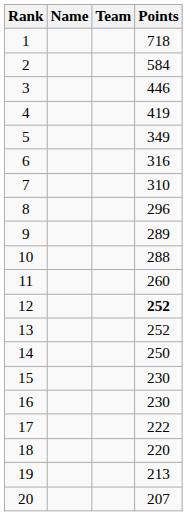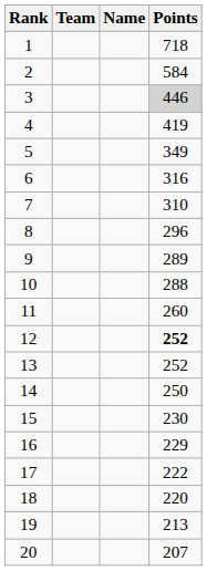 <table class="wikitable">
 <tr style="background:#ccf;">
 <th>Rank</th>
+<th>Team</th>
 <th>Name</th>
-<th>Team</th>
 <th>Points</th>
 </tr>
 <tr>
 <td align=center>1</td>
 <td></td>
 <td></td>
 <td align=center>718</td>
 </tr>
 <tr>
 <td align=center>2</td>
 <td></td>
 <td></td>
 <td align=center>584</td>
 </tr>
 <tr>
 <td align=center>3</td>
 <td></td>
 <td></td>
-<td align=center>446</td>
+<td align=center style="background: lightgrey;">446</td>
 </tr>
 <tr>
 <td align=center>4</td>
 <td></td>
 <td></td>
 <td align=center>419</td>
 </tr>
 <tr>
 <td align=center>5</td>
 <td></td>
 <td></td>
 <td align=center>349</td>
 </tr>
 <tr>
 <td align=center>6</td>
 <td></td>
 <td></td>
 <td align=center>316</td>
 </tr>
 <tr>
 <td align=center>7</td>
 <td></td>
 <td></td>
 <td align=center>310</td>
 </tr>
 <tr>
 <td align=center>8</td>
 <td></td>
 <td></td>
 <td align=center>296</td>
 </tr>
 <tr>
 <td align=center>9</td>
 <td></td>
 <td></td>
 <td align=center>289</td>
 </tr>
 <tr>
 <td align=center>10</td>
 <td></td>
 <td></td>
 <td align=center>288</td>
 </tr>
 <tr>
 <td align=center>11</td>
 <td></td>
 <td></td>
 <td align=center>260</td>
 </tr>
 <tr>
 <td align=center>12</td>
 <td></td>
 <td></td>
 <td align=center><strong>252</strong></td>
 </tr>
 <tr>
 <td align=center>13</td>
 <td></td>
 <td></td>
 <td align=center>252</td>
 </tr>
 <tr>
 <td align=center>14</td>
 <td></td>
 <td></td>
 <td align=center>250</td>
 </tr>
 <tr>
 <td align=center>15</td>
 <td></td>
 <td></td>
 <td align=center>230</td>
 </tr>
 <tr>
 <td align=center>16</td>
 <td></td>
 <td></td>
-<td align=center>230</td>
+<td align=center>229</td>
 </tr>
 <tr>
 <td align=center>17</td>
 <td></td>
 <td></td>
 <td align=center>222</td>
 </tr>
 <tr>
 <td align=center>18</td>
 <td></td>
 <td></td>
 <td align=center>220</td>
 </tr>
 <tr>
 <td align=center>19</td>
 <td></td>
 <td></td>
 <td align=center>213</td>
 </tr>
 <tr>
 <td align=center>20</td>
 <td></td>
 <td></td>
 <td align=center>207</td>
 </tr>
 </table>
